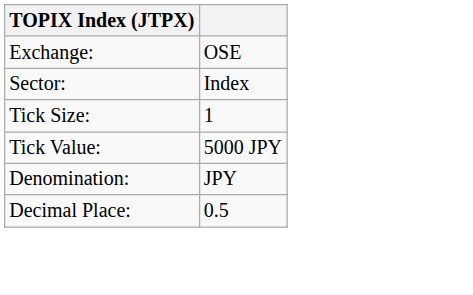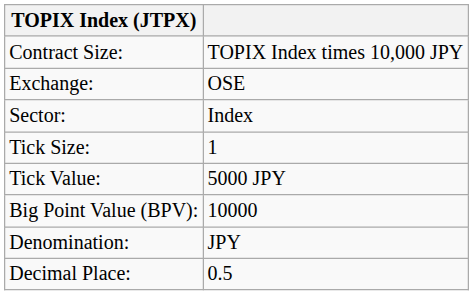 <table class="wikitable">
 <tr>
 <th>TOPIX Index (JTPX)</th>
 <th></th>
+</tr>
+<tr>
+<td>Contract Size:</td>
+<td>TOPIX Index times 10,000 JPY</td>
 </tr>
 <tr>
 <td>Exchange:</td>
 <td>OSE</td>
 </tr>
 <tr>
 <td>Sector:</td>
 <td>Index</td>
 </tr>
 <tr>
 <td>Tick Size:</td>
 <td>1</td>
 </tr>
 <tr>
 <td>Tick Value:</td>
 <td>5000 JPY</td>
 </tr>
 <tr>
+<td>Big Point Value (BPV):</td>
+<td>10000</td>
+</tr>
+<tr>
 <td>Denomination:</td>
 <td>JPY</td>
 </tr>
 <tr>
 <td>Decimal Place:</td>
 <td>0.5</td>
 </tr>
 </table>
